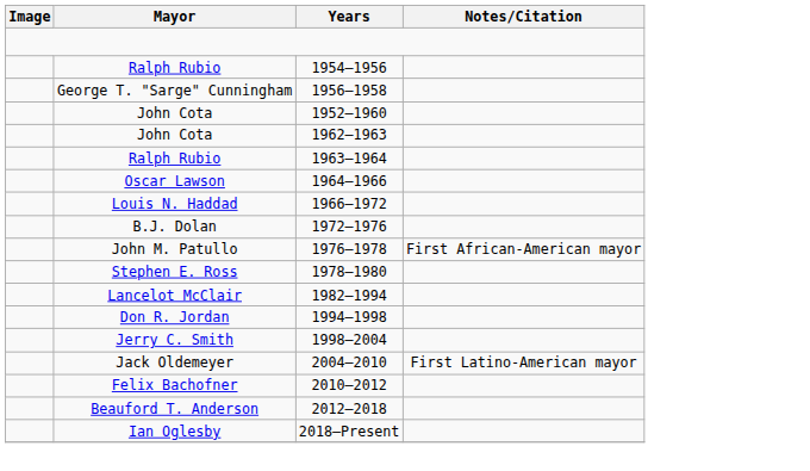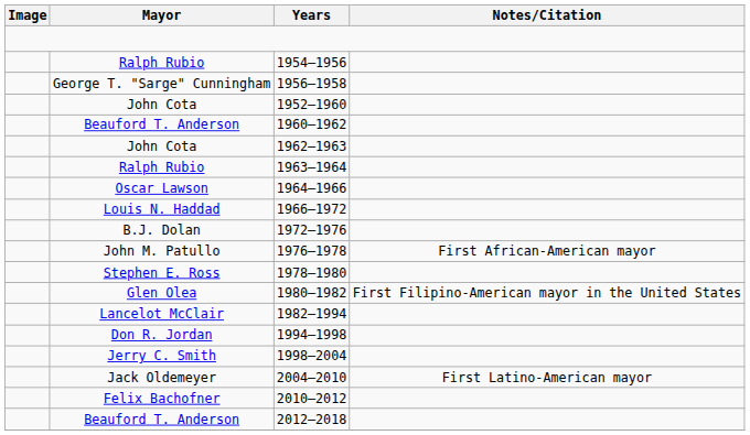 <table class="wikitable" style="text-align:center">
 <tr>
 <th>Image</th>
 <th>Mayor</th>
 <th>Years</th>
 <th>Notes/Citation</th>
 </tr>
 <tr style="height:2em">
 </tr>
 <tr>
 <td></td>
 <td><a href='#'>Ralph Rubio</a></td>
 <td>1954–1956</td>
 <td></td>
 </tr>
 <tr>
 <td></td>
 <td>George T. "Sarge" Cunningham</td>
 <td>1956–1958</td>
 <td></td>
 </tr>
 <tr>
 <td></td>
 <td>John Cota</td>
 <td>1952–1960</td>
+<td></td>
+</tr>
+<tr>
+<td></td>
+<td><a href='#'>Beauford T. Anderson</a></td>
+<td>1960–1962</td>
 <td></td>
 </tr>
 <tr>
 <td></td>
 <td>John Cota</td>
 <td>1962–1963</td>
 <td></td>
 </tr>
 <tr>
 <td></td>
 <td><a href='#'>Ralph Rubio</a></td>
 <td>1963–1964</td>
 <td></td>
 </tr>
 <tr>
 <td></td>
 <td><a href='#'>Oscar Lawson</a></td>
 <td>1964–1966</td>
 <td></td>
 </tr>
 <tr>
 <td></td>
 <td><a href='#'>Louis N. Haddad</a></td>
 <td>1966–1972</td>
 <td></td>
 </tr>
 <tr>
 <td></td>
 <td>B.J. Dolan</td>
 <td>1972–1976</td>
 <td></td>
 </tr>
 <tr>
 <td></td>
 <td>John M. Patullo</td>
 <td>1976–1978</td>
 <td>First African-American mayor</td>
 </tr>
 <tr>
 <td></td>
 <td><a href='#'>Stephen E. Ross</a></td>
 <td>1978–1980</td>
 <td></td>
 </tr>
 <tr>
 <td></td>
+<td><a href='#'>Glen Olea</a></td>
+<td>1980–1982</td>
+<td>First Filipino-American mayor in the United States</td>
+</tr>
+<tr>
+<td></td>
 <td><a href='#'>Lancelot McClair</a></td>
 <td>1982–1994</td>
 <td></td>
 </tr>
 <tr>
 <td></td>
 <td><a href='#'>Don R. Jordan</a></td>
 <td>1994–1998</td>
 <td></td>
 </tr>
 <tr>
 <td></td>
 <td><a href='#'>Jerry C. Smith</a></td>
 <td>1998–2004</td>
 <td></td>
 </tr>
 <tr>
 <td></td>
 <td>Jack Oldemeyer</td>
 <td>2004–2010</td>
 <td>First Latino-American mayor</td>
 </tr>
 <tr>
 <td></td>
 <td><a href='#'>Felix Bachofner</a></td>
 <td>2010–2012</td>
 <td></td>
 </tr>
 <tr>
 <td></td>
 <td><a href='#'>Beauford T. Anderson</a></td>
 <td>2012–2018</td>
 <td></td>
 </tr>
 <tr>
-<td></td>
-<td><a href='#'>Ian Oglesby</a></td>
-<td>2018–Present</td>
-<td></td>
-</tr>
-<tr>
 </tr>
 </table>
